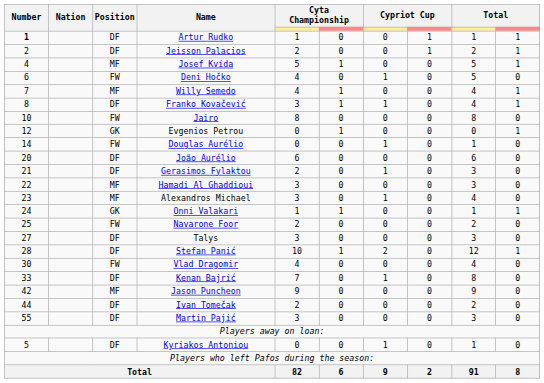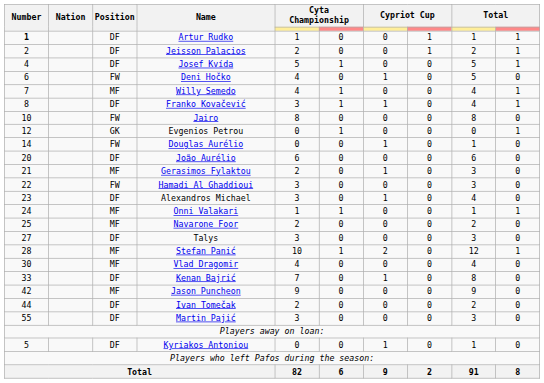 <table class="wikitable" style="font-size: 95%; text-align: center;">
 <tr>
 <th rowspan=2 width=60>Number</th>
 <th rowspan=2 width=60>Nation</th>
 <th rowspan=2 width=60>Position</th>
 <th rowspan=2 width=200>Name</th>
 <th colspan=2>Cyta Championship</th>
 <th colspan=2>Cypriot Cup</th>
 <th colspan=2>Total</th>
 </tr>
 <tr>
 <th style="width:60px; background:#fe9;"></th>
 <th style="width:60px; background:#ff8888;"></th>
 <th style="width:60px; background:#fe9;"></th>
 <th style="width:60px; background:#ff8888;"></th>
 <th style="width:60px; background:#fe9;"></th>
 <th style="width:60px; background:#ff8888;"></th>
 </tr>
 <tr>
 <td><strong>1</strong></td>
 <td></td>
 <td>DF</td>
 <td><a href='#'>Artur Rudko</a></td>
 <td>1</td>
 <td>0</td>
 <td>0</td>
 <td>1</td>
 <td>1</td>
 <td>1</td>
 </tr>
 <tr>
 <td>2</td>
 <td></td>
 <td>DF</td>
 <td><a href='#'>Jeisson Palacios</a></td>
 <td>2</td>
 <td>0</td>
 <td>0</td>
 <td>1</td>
 <td>2</td>
 <td>1</td>
 </tr>
 <tr>
 <td>4</td>
 <td></td>
-<td>MF</td>
+<td>DF</td>
 <td><a href='#'>Josef Kvída</a></td>
 <td>5</td>
 <td>1</td>
 <td>0</td>
 <td>0</td>
 <td>5</td>
 <td>1</td>
 </tr>
 <tr>
 <td>6</td>
 <td></td>
 <td>FW</td>
 <td><a href='#'>Deni Hočko</a></td>
 <td>4</td>
 <td>0</td>
 <td>1</td>
 <td>0</td>
 <td>5</td>
 <td>0</td>
 </tr>
 <tr>
 <td>7</td>
 <td></td>
 <td>MF</td>
 <td><a href='#'>Willy Semedo</a></td>
 <td>4</td>
 <td>1</td>
 <td>0</td>
 <td>0</td>
 <td>4</td>
 <td>1</td>
 </tr>
 <tr>
 <td>8</td>
 <td></td>
 <td>DF</td>
 <td><a href='#'>Franko Kovačević</a></td>
 <td>3</td>
 <td>1</td>
 <td>1</td>
 <td>0</td>
 <td>4</td>
 <td>1</td>
 </tr>
 <tr>
 <td>10</td>
 <td></td>
 <td>FW</td>
 <td><a href='#'>Jairo</a></td>
 <td>8</td>
 <td>0</td>
 <td>0</td>
 <td>0</td>
 <td>8</td>
 <td>0</td>
 </tr>
 <tr>
 <td>12</td>
 <td></td>
 <td>GK</td>
 <td>Evgenios Petrou</td>
 <td>0</td>
 <td>1</td>
 <td>0</td>
 <td>0</td>
 <td>0</td>
 <td>1</td>
 </tr>
 <tr>
 <td>14</td>
 <td></td>
 <td>FW</td>
 <td><a href='#'>Douglas Aurélio</a></td>
 <td>0</td>
 <td>0</td>
 <td>1</td>
 <td>0</td>
 <td>1</td>
 <td>0</td>
 </tr>
 <tr>
 <td>20</td>
 <td></td>
 <td>DF</td>
 <td><a href='#'>João Aurélio</a></td>
 <td>6</td>
 <td>0</td>
 <td>0</td>
 <td>0</td>
 <td>6</td>
 <td>0</td>
 </tr>
 <tr>
 <td>21</td>
 <td></td>
-<td>DF</td>
+<td>MF</td>
 <td><a href='#'>Gerasimos Fylaktou</a></td>
 <td>2</td>
 <td>0</td>
 <td>1</td>
 <td>0</td>
 <td>3</td>
 <td>0</td>
 </tr>
 <tr>
 <td>22</td>
 <td></td>
-<td>MF</td>
+<td>FW</td>
 <td><a href='#'>Hamadi Al Ghaddioui</a></td>
 <td>3</td>
 <td>0</td>
 <td>0</td>
 <td>0</td>
 <td>3</td>
 <td>0</td>
 </tr>
 <tr>
 <td>23</td>
 <td></td>
-<td>MF</td>
+<td>DF</td>
 <td>Alexandros Michael</td>
 <td>3</td>
 <td>0</td>
 <td>1</td>
 <td>0</td>
 <td>4</td>
 <td>0</td>
 </tr>
 <tr>
 <td>24</td>
 <td></td>
-<td>GK</td>
+<td>MF</td>
 <td><a href='#'>Onni Valakari</a></td>
 <td>1</td>
 <td>1</td>
 <td>0</td>
 <td>0</td>
 <td>1</td>
 <td>1</td>
 </tr>
 <tr>
 <td>25</td>
 <td></td>
-<td>FW</td>
+<td>MF</td>
 <td><a href='#'>Navarone Foor</a></td>
 <td>2</td>
 <td>0</td>
 <td>0</td>
 <td>0</td>
 <td>2</td>
 <td>0</td>
 </tr>
 <tr>
 <td>27</td>
 <td></td>
 <td>DF</td>
 <td>Talys</td>
 <td>3</td>
 <td>0</td>
 <td>0</td>
 <td>0</td>
 <td>3</td>
 <td>0</td>
 </tr>
 <tr>
 <td>28</td>
 <td></td>
-<td>DF</td>
+<td>MF</td>
 <td><a href='#'>Stefan Panić</a></td>
 <td>10</td>
 <td>1</td>
 <td>2</td>
 <td>0</td>
 <td>12</td>
 <td>1</td>
 </tr>
 <tr>
 <td>30</td>
 <td></td>
-<td>FW</td>
+<td>MF</td>
 <td><a href='#'>Vlad Dragomir</a></td>
 <td>4</td>
 <td>0</td>
 <td>0</td>
 <td>0</td>
 <td>4</td>
 <td>0</td>
 </tr>
 <tr>
 <td>33</td>
 <td></td>
 <td>DF</td>
 <td><a href='#'>Kenan Bajrić</a></td>
 <td>7</td>
 <td>0</td>
 <td>1</td>
 <td>0</td>
 <td>8</td>
 <td>0</td>
 </tr>
 <tr>
 <td>42</td>
 <td></td>
 <td>MF</td>
 <td><a href='#'>Jason Puncheon</a></td>
 <td>9</td>
 <td>0</td>
 <td>0</td>
 <td>0</td>
 <td>9</td>
 <td>0</td>
 </tr>
 <tr>
 <td>44</td>
 <td></td>
 <td>DF</td>
 <td><a href='#'>Ivan Tomečak</a></td>
 <td>2</td>
 <td>0</td>
 <td>0</td>
 <td>0</td>
 <td>2</td>
 <td>0</td>
 </tr>
 <tr>
 <td>55</td>
 <td></td>
 <td>DF</td>
 <td><a href='#'>Martin Pajić</a></td>
 <td>3</td>
 <td>0</td>
 <td>0</td>
 <td>0</td>
 <td>3</td>
 <td>0</td>
 </tr>
 <tr>
 <td colspan="13"><em>Players away on loan:</em></td>
 </tr>
 <tr>
 <td>5</td>
 <td></td>
 <td>DF</td>
 <td><a href='#'>Kyriakos Antoniou</a></td>
 <td>0</td>
 <td>0</td>
 <td>1</td>
 <td>0</td>
 <td>1</td>
 <td>0</td>
 </tr>
 <tr>
 <td colspan="13"><em>Players who left Pafos during the season:</em></td>
 </tr>
 <tr>
 <th colspan=4>Total</th>
 <th>82</th>
 <th>6</th>
 <th>9</th>
 <th>2</th>
 <th>91</th>
 <th>8</th>
 </tr>
 </table>
